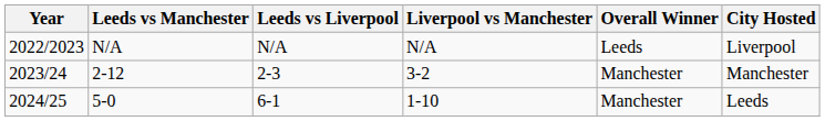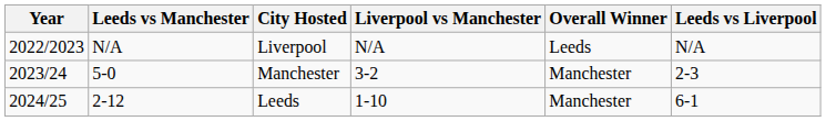 <table class="wikitable">
 <tr>
 <th>Year</th>
 <th>Leeds vs Manchester</th>
-<th>Leeds vs Liverpool</th>
+<th>City Hosted</th>
 <th>Liverpool vs Manchester</th>
 <th>Overall Winner</th>
-<th>City Hosted</th>
+<th>Leeds vs Liverpool</th>
 </tr>
 <tr>
 <td>2022/2023</td>
 <td>N/A</td>
-<td>N/A</td>
+<td>Liverpool</td>
 <td>N/A</td>
 <td>Leeds</td>
-<td>Liverpool</td>
+<td>N/A</td>
 </tr>
 <tr>
 <td>2023/24</td>
-<td>2-12</td>
-<td>2-3</td>
+<td>5-0</td>
+<td>Manchester</td>
 <td>3-2</td>
 <td>Manchester</td>
-<td>Manchester</td>
+<td>2-3</td>
 </tr>
 <tr>
 <td>2024/25</td>
-<td>5-0</td>
-<td>6-1</td>
+<td>2-12</td>
+<td>Leeds</td>
 <td>1-10</td>
 <td>Manchester</td>
-<td>Leeds</td>
+<td>6-1</td>
 </tr>
 </table>
